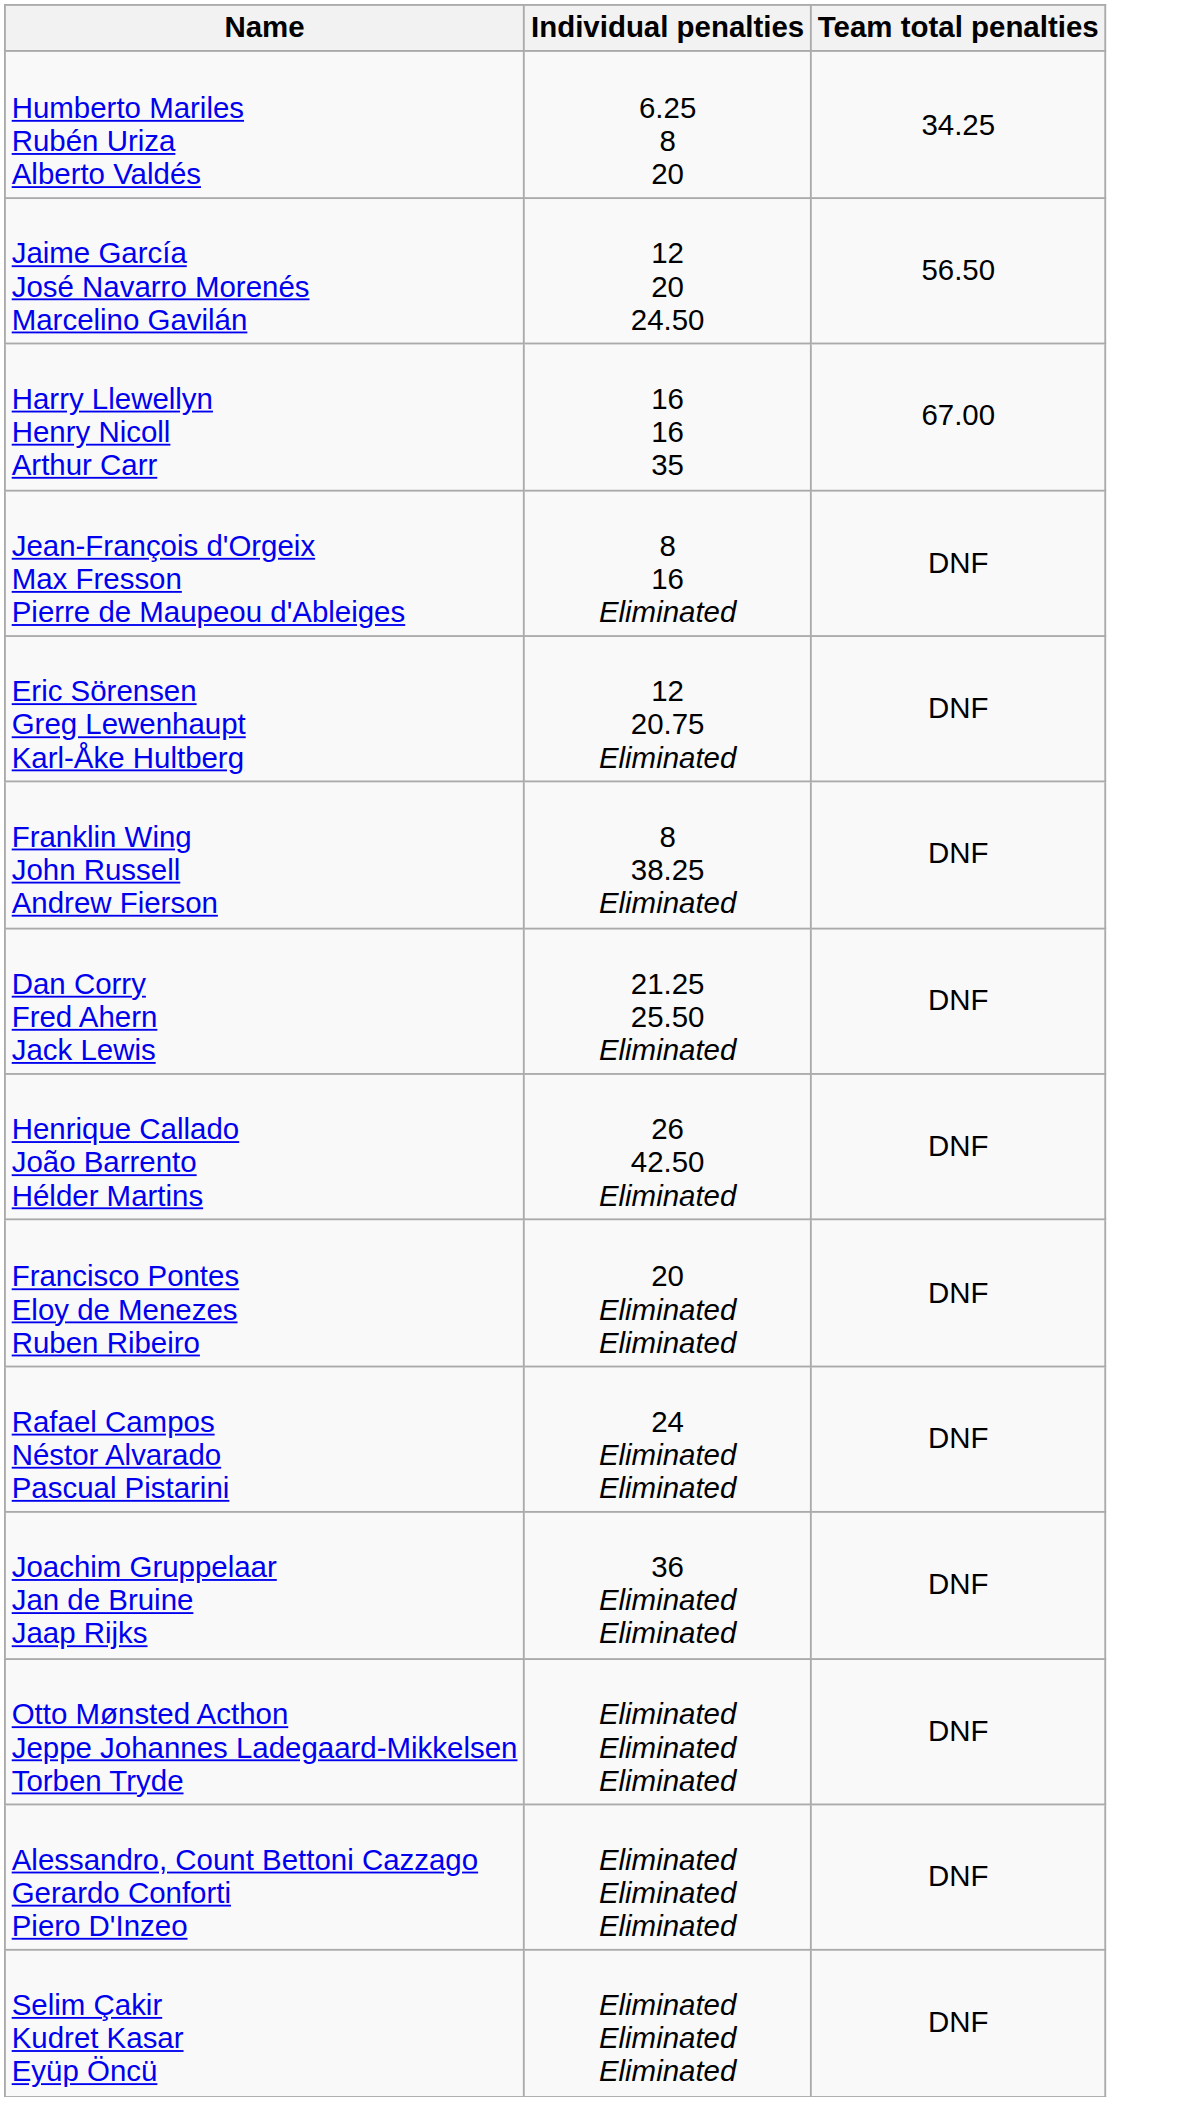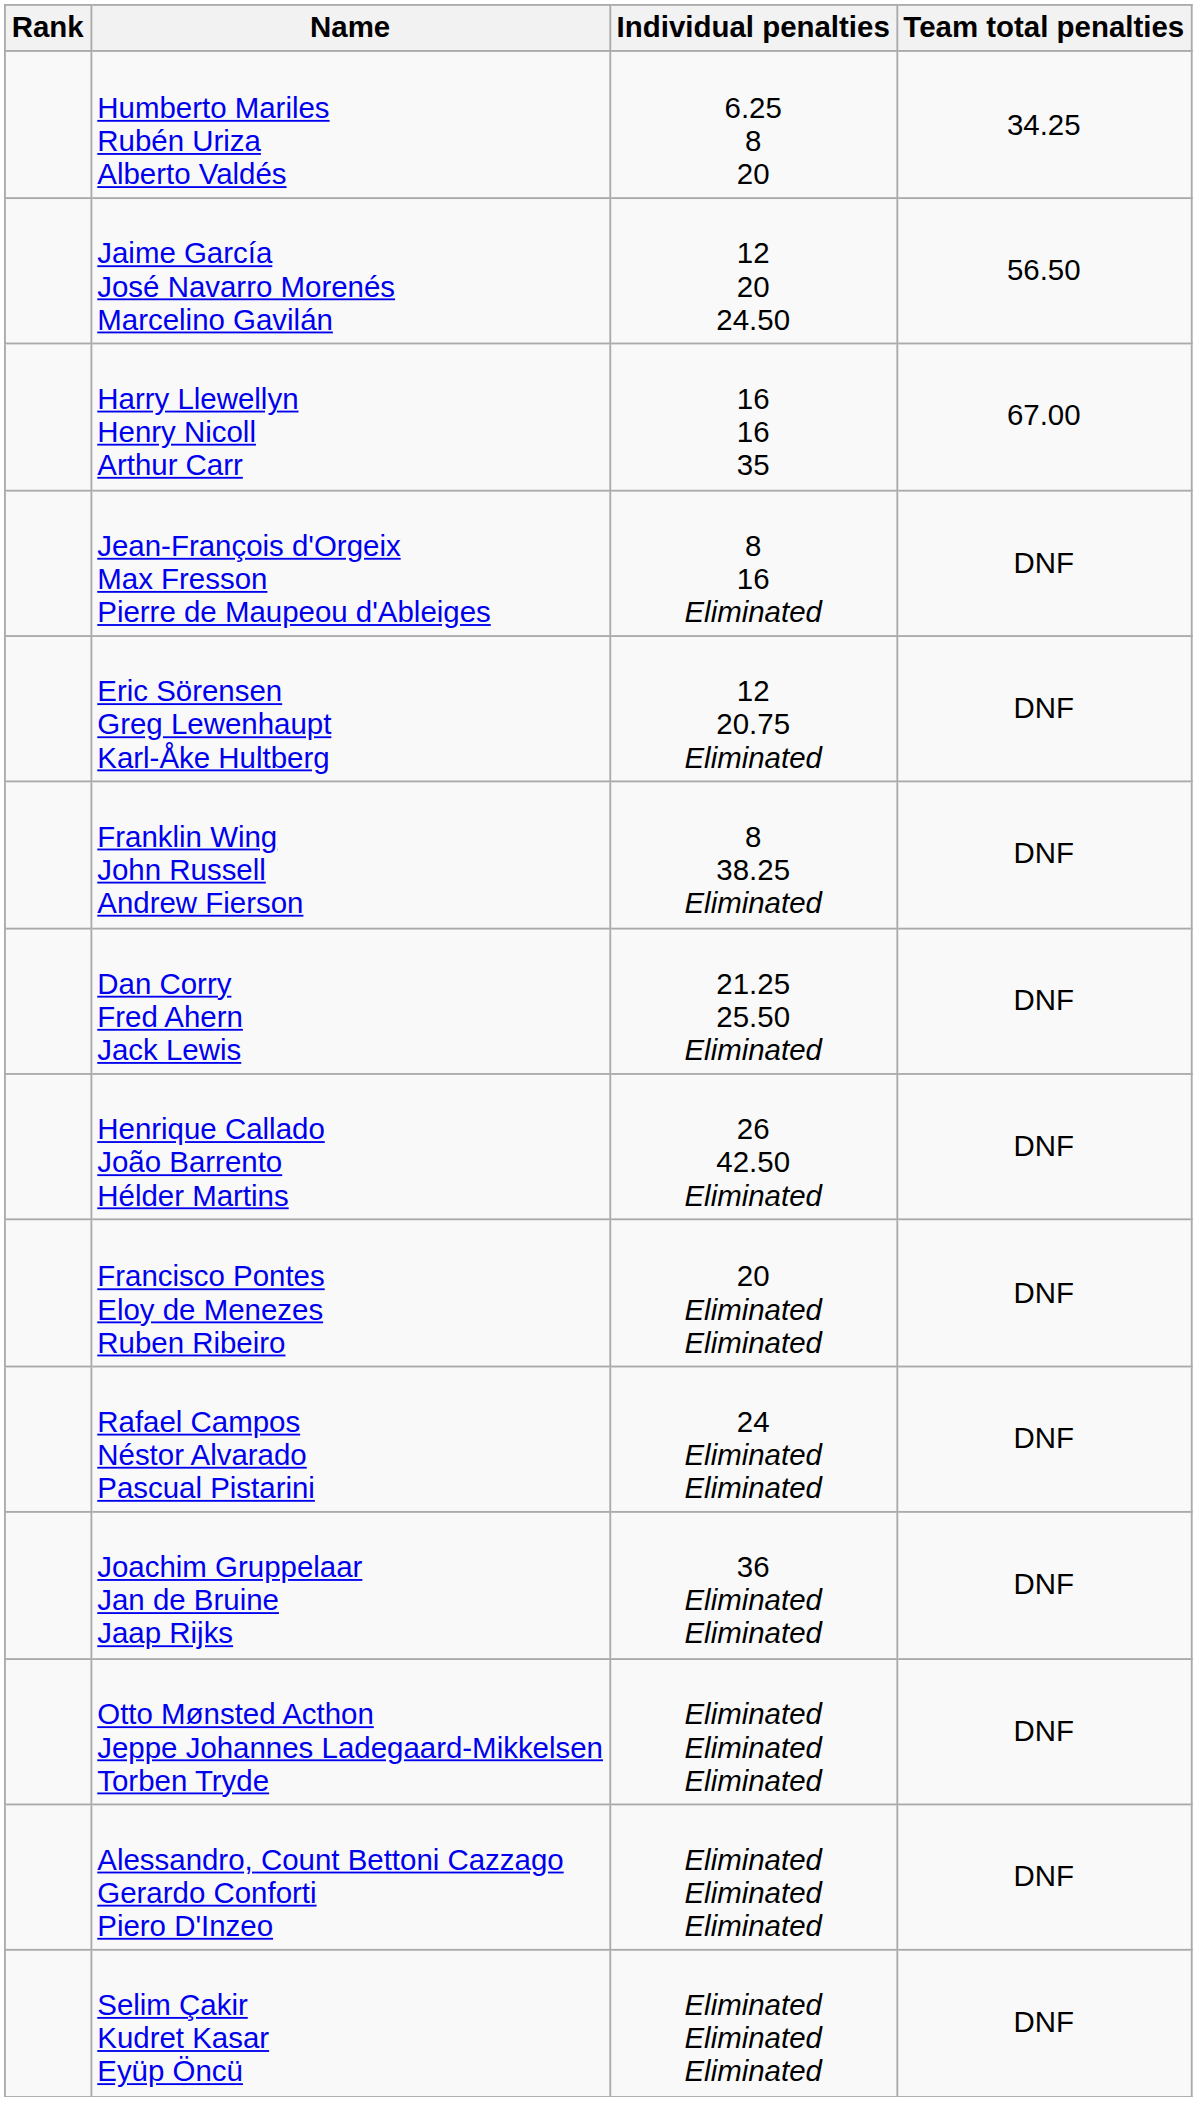 <table class="wikitable" style="text-align:center;">
 <tr>
+<th>Rank</th>
 <th>Name</th>
 <th>Individual penalties</th>
 <th>Team total penalties</th>
 </tr>
 <tr>
+<td></td>
 <td align="left"> <br> <a href='#'>Humberto Mariles</a> <br> <a href='#'>Rubén Uriza</a> <br> <a href='#'>Alberto Valdés</a></td>
 <td><br>6.25<br>8<br>20<br></td>
 <td>34.25</td>
 </tr>
 <tr>
+<td></td>
 <td align="left"> <br> <a href='#'>Jaime García</a> <br> <a href='#'>José Navarro Morenés</a> <br> <a href='#'>Marcelino Gavilán</a></td>
 <td><br>12<br>20<br>24.50<br></td>
 <td>56.50</td>
 </tr>
 <tr>
+<td></td>
 <td align="left"> <br> <a href='#'>Harry Llewellyn</a> <br> <a href='#'>Henry Nicoll</a> <br> <a href='#'>Arthur Carr</a></td>
 <td><br>16<br>16<br>35<br></td>
 <td>67.00</td>
 </tr>
 <tr>
+<td></td>
 <td align="left"> <br> <a href='#'>Jean-François d'Orgeix</a> <br> <a href='#'>Max Fresson</a> <br> <a href='#'>Pierre de Maupeou d'Ableiges</a></td>
 <td><br>8<br>16<br><em>Eliminated</em><br></td>
 <td>DNF</td>
 </tr>
 <tr>
+<td></td>
 <td align="left"> <br> <a href='#'>Eric Sörensen</a> <br> <a href='#'>Greg Lewenhaupt</a> <br> <a href='#'>Karl-Åke Hultberg</a></td>
 <td><br>12<br>20.75<br><em>Eliminated</em><br></td>
 <td>DNF</td>
 </tr>
 <tr>
+<td></td>
 <td align="left"> <br> <a href='#'>Franklin Wing</a> <br> <a href='#'>John Russell</a> <br> <a href='#'>Andrew Fierson</a></td>
 <td><br>8<br>38.25<br><em>Eliminated</em><br></td>
 <td>DNF</td>
 </tr>
 <tr>
+<td></td>
 <td align="left"> <br> <a href='#'>Dan Corry</a> <br> <a href='#'>Fred Ahern</a> <br> <a href='#'>Jack Lewis</a></td>
 <td><br>21.25<br>25.50<br><em>Eliminated</em><br></td>
 <td>DNF</td>
 </tr>
 <tr>
+<td></td>
 <td align="left"> <br> <a href='#'>Henrique Callado</a> <br> <a href='#'>João Barrento</a> <br> <a href='#'>Hélder Martins</a></td>
 <td><br>26<br>42.50<br><em>Eliminated</em><br></td>
 <td>DNF</td>
 </tr>
 <tr>
+<td></td>
 <td align="left"> <br> <a href='#'>Francisco Pontes</a> <br> <a href='#'>Eloy de Menezes</a> <br> <a href='#'>Ruben Ribeiro</a></td>
 <td><br>20<br><em>Eliminated</em><br><em>Eliminated</em><br></td>
 <td>DNF</td>
 </tr>
 <tr>
+<td></td>
 <td align="left"> <br> <a href='#'>Rafael Campos</a> <br> <a href='#'>Néstor Alvarado</a> <br> <a href='#'>Pascual Pistarini</a></td>
 <td><br>24<br><em>Eliminated</em><br><em>Eliminated</em><br></td>
 <td>DNF</td>
 </tr>
 <tr>
+<td></td>
 <td align="left"> <br> <a href='#'>Joachim Gruppelaar</a> <br> <a href='#'>Jan de Bruine</a> <br> <a href='#'>Jaap Rijks</a></td>
 <td><br>36<br><em>Eliminated</em><br><em>Eliminated</em><br></td>
 <td>DNF</td>
 </tr>
 <tr>
+<td></td>
 <td align="left"> <br> <a href='#'>Otto Mønsted Acthon</a> <br> <a href='#'>Jeppe Johannes Ladegaard-Mikkelsen</a> <br> <a href='#'>Torben Tryde</a></td>
 <td><br><em>Eliminated</em><br><em>Eliminated</em><br><em>Eliminated</em><br></td>
 <td>DNF</td>
 </tr>
 <tr>
+<td></td>
 <td align="left"> <br> <a href='#'>Alessandro, Count Bettoni Cazzago</a> <br> <a href='#'>Gerardo Conforti</a> <br> <a href='#'>Piero D'Inzeo</a></td>
 <td><br><em>Eliminated</em><br><em>Eliminated</em><br><em>Eliminated</em><br></td>
 <td>DNF</td>
 </tr>
 <tr>
+<td></td>
 <td align="left"> <br> <a href='#'>Selim Çakir</a> <br> <a href='#'>Kudret Kasar</a> <br> <a href='#'>Eyüp Öncü</a></td>
 <td><br><em>Eliminated</em><br><em>Eliminated</em><br><em>Eliminated</em><br></td>
 <td>DNF</td>
 </tr>
 </table>
